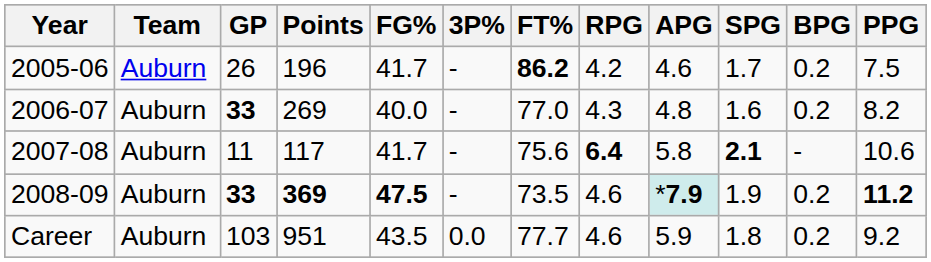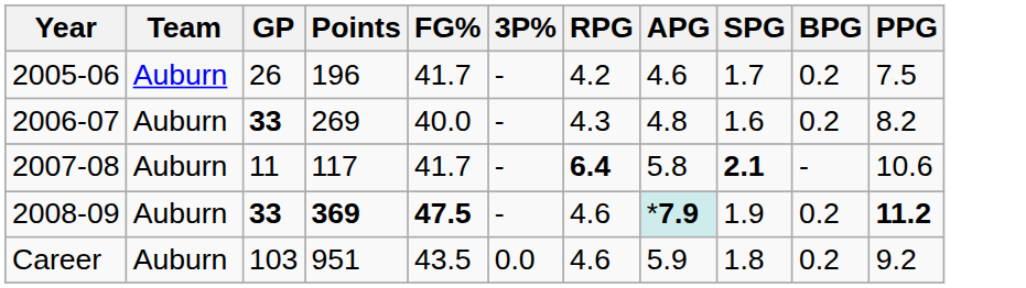 <table class="wikitable">
 <tr>
 <th>Year</th>
 <th>Team</th>
 <th>GP</th>
 <th>Points</th>
 <th>FG%</th>
 <th>3P%</th>
-<th>FT%</th>
 <th>RPG</th>
 <th>APG</th>
 <th>SPG</th>
 <th>BPG</th>
 <th>PPG</th>
 </tr>
 <tr>
 <td>2005-06</td>
 <td><a href='#'>Auburn</a></td>
 <td>26</td>
 <td>196</td>
 <td>41.7</td>
 <td>-</td>
-<td><strong>86.2</strong></td>
 <td>4.2</td>
 <td>4.6</td>
 <td>1.7</td>
 <td>0.2</td>
 <td>7.5</td>
 </tr>
 <tr>
 <td>2006-07</td>
 <td>Auburn </td>
 <td><strong>33</strong></td>
 <td>269</td>
 <td>40.0</td>
 <td>-</td>
-<td>77.0</td>
 <td>4.3</td>
 <td>4.8</td>
 <td>1.6</td>
 <td>0.2</td>
 <td>8.2</td>
 </tr>
 <tr>
 <td>2007-08</td>
 <td>Auburn </td>
 <td>11</td>
 <td>117</td>
 <td>41.7</td>
 <td>-</td>
-<td>75.6</td>
 <td><strong>6.4</strong></td>
 <td>5.8</td>
 <td><strong>2.1</strong></td>
 <td>-</td>
 <td>10.6</td>
 </tr>
 <tr>
 <td>2008-09</td>
 <td>Auburn </td>
 <td><strong>33</strong></td>
 <td><strong>369</strong></td>
 <td><strong>47.5</strong></td>
 <td>-</td>
-<td>73.5</td>
 <td>4.6</td>
 <td bgcolor=#cfecec>*<strong>7.9</strong></td>
 <td>1.9</td>
 <td>0.2</td>
 <td><strong>11.2</strong></td>
 </tr>
 <tr>
 <td>Career</td>
 <td>Auburn </td>
 <td>103</td>
 <td>951</td>
 <td>43.5</td>
 <td>0.0</td>
-<td>77.7</td>
 <td>4.6</td>
 <td>5.9</td>
 <td>1.8</td>
 <td>0.2</td>
 <td>9.2</td>
 </tr>
 </table>
